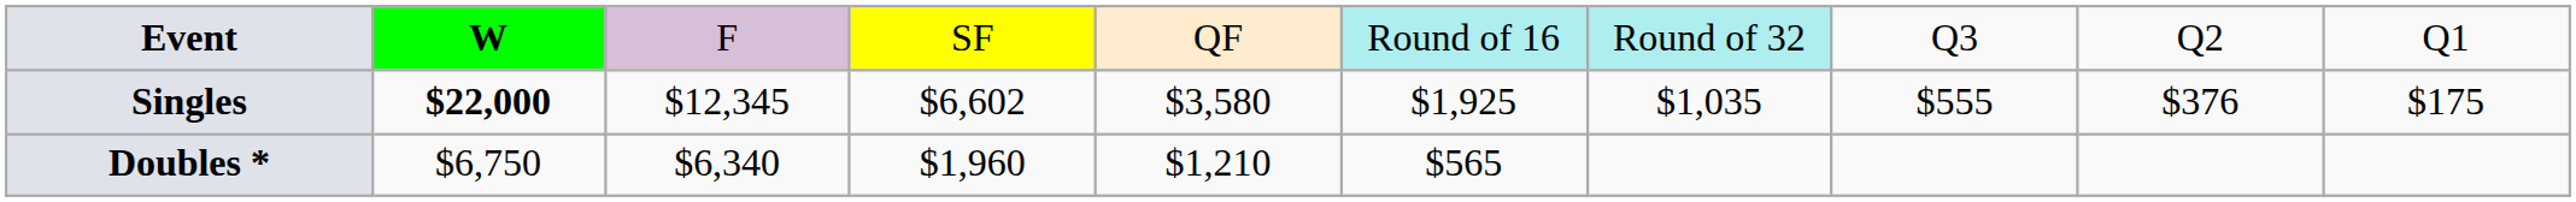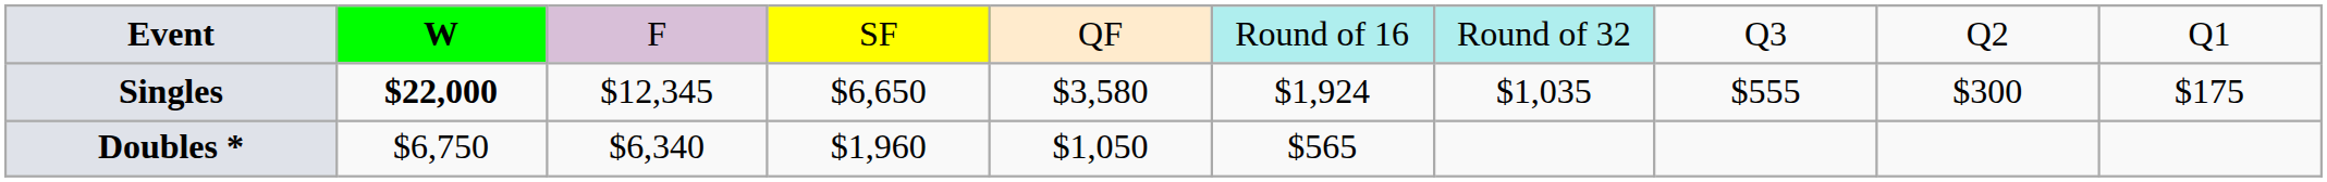 <table class=wikitable style=font-size:90%;text-align:center>
 <tr>
 <td style="width:130px; background:#dfe2e9;"><strong>Event</strong></td>
 <td style="width:80px; background:lime;"><strong>W</strong></td>
 <td style="width:85px; background:thistle;">F</td>
 <td style="width:85px; background:#ff0;">SF</td>
 <td style="width:85px; background:#ffebcd;">QF</td>
 <td style="width:85px; background:#afeeee;">Round of 16</td>
 <td style="width:85px; background:#afeeee;">Round of 32</td>
 <td width=85>Q3</td>
 <td width=85>Q2</td>
 <td width=85>Q1</td>
 </tr>
 <tr>
 <td style="background:#dfe2e9;"><strong>Singles</strong></td>
 <td><strong>$22,000</strong></td>
 <td>$12,345</td>
-<td>$6,602</td>
+<td>$6,650</td>
 <td>$3,580</td>
-<td>$1,925</td>
+<td>$1,924</td>
 <td>$1,035</td>
 <td>$555</td>
-<td>$376</td>
+<td>$300</td>
 <td>$175</td>
 </tr>
 <tr>
 <td style="background:#dfe2e9;"><strong>Doubles *</strong></td>
 <td>$6,750</td>
 <td>$6,340</td>
 <td>$1,960</td>
-<td>$1,210</td>
+<td>$1,050</td>
 <td>$565</td>
 <td></td>
 <td></td>
 <td></td>
 <td></td>
 </tr>
 </table>
